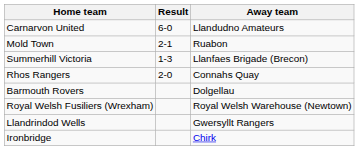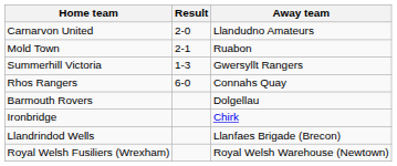 <table class="wikitable">
 <tr>
 <th>Home team</th>
 <th>Result</th>
 <th>Away team</th>
 </tr>
 <tr>
 <td>Carnarvon United</td>
-<td>6-0</td>
+<td>2-0</td>
 <td>Llandudno Amateurs</td>
 </tr>
 <tr>
 <td>Mold Town</td>
 <td>2-1</td>
 <td>Ruabon</td>
 </tr>
 <tr>
 <td>Summerhill Victoria</td>
 <td>1-3</td>
-<td>Llanfaes Brigade (Brecon)</td>
+<td>Gwersyllt Rangers</td>
 </tr>
 <tr>
 <td>Rhos Rangers</td>
-<td>2-0</td>
+<td>6-0</td>
 <td>Connahs Quay</td>
 </tr>
 <tr>
 <td>Barmouth Rovers</td>
 <td></td>
 <td>Dolgellau</td>
 </tr>
 <tr>
+<td> Ironbridge</td>
+<td></td>
+<td><a href='#'>Chirk</a></td>
+</tr>
+<tr>
+<td>Llandrindod Wells</td>
+<td></td>
+<td>Llanfaes Brigade (Brecon)</td>
+</tr>
+<tr>
 <td>Royal Welsh Fusiliers (Wrexham)</td>
 <td></td>
 <td>Royal Welsh Warehouse (Newtown)</td>
 </tr>
-<tr>
-<td>Llandrindod Wells</td>
-<td></td>
-<td>Gwersyllt Rangers</td>
-</tr>
-<tr>
-<td> Ironbridge</td>
-<td></td>
-<td><a href='#'>Chirk</a></td>
-</tr>
 </table>
